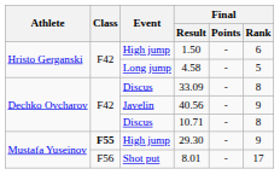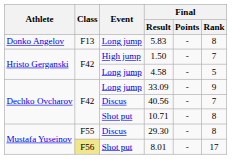 <table class=wikitable style="font-size:90%">
 <tr>
 <th rowspan="2">Athlete</th>
 <th rowspan="2">Class</th>
 <th rowspan="2">Event</th>
 <th colspan="3">Final</th>
 </tr>
 <tr>
 <th>Result</th>
 <th>Points</th>
 <th>Rank</th>
 </tr>
 <tr>
+<td><a href='#'>Donko Angelov</a></td>
+<td style="text-align:center;">F13</td>
+<td><a href='#'>Long jump</a></td>
+<td style="text-align:center;">5.83</td>
+<td style="text-align:center;">-</td>
+<td style="text-align:center;">8</td>
+</tr>
+<tr>
 <td rowspan="2"><a href='#'>Hristo Gerganski</a></td>
 <td rowspan="2" style="text-align:center;">F42</td>
 <td><a href='#'>High jump</a></td>
 <td style="text-align:center;">1.50</td>
 <td style="text-align:center;">-</td>
-<td style="text-align:center;">6</td>
+<td style="text-align:center;">7</td>
 </tr>
 <tr>
 <td><a href='#'>Long jump</a></td>
 <td style="text-align:center;">4.58</td>
 <td style="text-align:center;">-</td>
 <td style="text-align:center;">5</td>
 </tr>
 <tr>
 <td rowspan="3"><a href='#'>Dechko Ovcharov</a></td>
 <td rowspan="3" style="text-align:center;">F42</td>
-<td><a href='#'>Discus</a></td>
+<td><a href='#'>Long jump</a></td>
 <td style="text-align:center;">33.09</td>
-<td style="text-align:center;">-</td>
-<td style="text-align:center;">8</td>
-</tr>
-<tr>
-<td><a href='#'>Javelin</a></td>
-<td style="text-align:center;">40.56</td>
 <td style="text-align:center;">-</td>
 <td style="text-align:center;">9</td>
 </tr>
 <tr>
 <td><a href='#'>Discus</a></td>
+<td style="text-align:center;">40.56</td>
+<td style="text-align:center;">-</td>
+<td style="text-align:center;">7</td>
+</tr>
+<tr>
+<td><a href='#'>Shot put</a></td>
 <td style="text-align:center;">10.71</td>
 <td style="text-align:center;">-</td>
 <td style="text-align:center;">8</td>
 </tr>
 <tr>
 <td rowspan="2"><a href='#'>Mustafa Yuseinov</a></td>
-<td style="text-align:center;"><strong>F55</strong></td>
-<td><a href='#'>High jump</a></td>
+<td style="text-align:center;">F55</td>
+<td><a href='#'>Discus</a></td>
 <td style="text-align:center;">29.30</td>
 <td style="text-align:center;">-</td>
-<td style="text-align:center;">9</td>
+<td style="text-align:center;">8</td>
 </tr>
 <tr>
-<td style="text-align:center;">F56</td>
+<td style="background: khaki; text-align:center;">F56</td>
 <td><a href='#'>Shot put</a></td>
 <td style="text-align:center;">8.01</td>
 <td style="text-align:center;">-</td>
 <td style="text-align:center;">17</td>
 </tr>
 </table>
